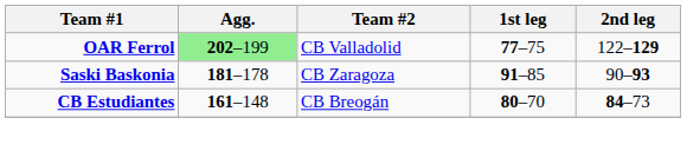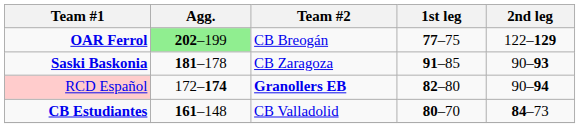 <table class=wikitable style="text-align:center">
 <tr>
 <th width=150>Team #1</th>
 <th width=100>Agg.</th>
 <th width=150>Team #2</th>
 <th width=88>1st leg</th>
 <th width=88>2nd leg</th>
 </tr>
 <tr>
 <td align=right><strong><a href='#'>OAR Ferrol</a></strong></td>
 <td style="background: lightgreen;"><strong>202</strong>–199</td>
-<td align=left><a href='#'>CB Valladolid</a></td>
+<td align=left><a href='#'>CB Breogán</a></td>
 <td><strong>77</strong>–75</td>
 <td>122–<strong>129</strong></td>
 </tr>
 <tr>
 <td align=right><strong><a href='#'>Saski Baskonia</a></strong></td>
 <td><strong>181</strong>–178</td>
 <td align=left><a href='#'>CB Zaragoza</a></td>
 <td><strong>91</strong>–85</td>
 <td>90–<strong>93</strong></td>
 </tr>
 <tr>
+<td align=right bgcolor=#ffcccc><a href='#'>RCD Español</a></td>
+<td>172–<strong>174</strong></td>
+<td align=left><strong><a href='#'>Granollers EB</a></strong></td>
+<td><strong>82</strong>–80</td>
+<td>90–<strong>94</strong></td>
+</tr>
+<tr>
 <td align=right><strong><a href='#'>CB Estudiantes</a></strong></td>
 <td><strong>161</strong>–148</td>
-<td align=left><a href='#'>CB Breogán</a></td>
+<td align=left><a href='#'>CB Valladolid</a></td>
 <td><strong>80</strong>–70</td>
 <td><strong>84</strong>–73</td>
 </tr>
 <tr>
 </tr>
 </table>
